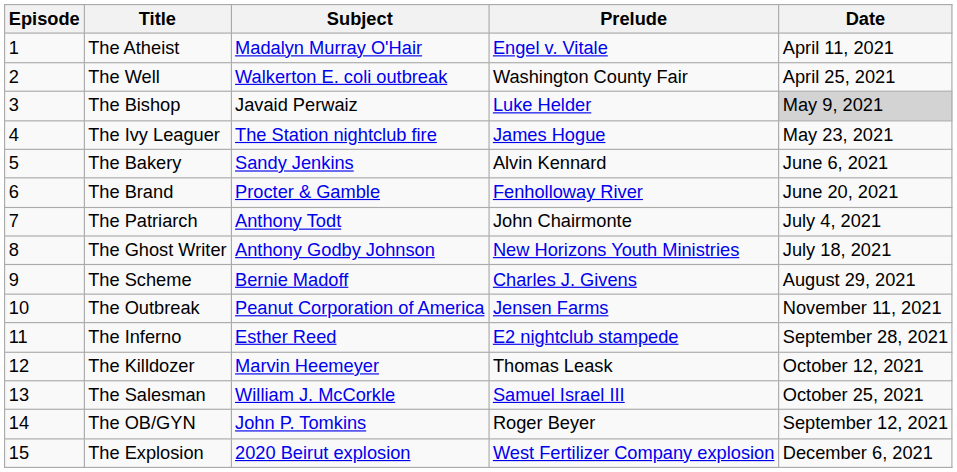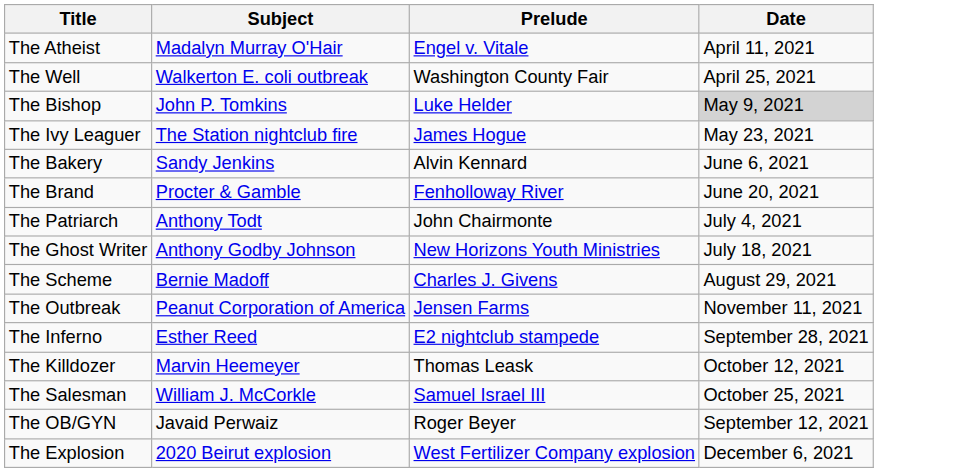 <table class="wikitable">
 <tr>
-<th>Episode</th>
 <th>Title</th>
 <th>Subject</th>
 <th>Prelude</th>
 <th>Date</th>
 </tr>
 <tr>
-<td>1</td>
 <td>The Atheist</td>
 <td><a href='#'>Madalyn Murray O'Hair</a></td>
 <td><a href='#'>Engel v. Vitale</a></td>
 <td>April 11, 2021</td>
 </tr>
 <tr>
-<td>2</td>
 <td>The Well</td>
 <td><a href='#'>Walkerton E. coli outbreak</a></td>
 <td>Washington County Fair</td>
 <td>April 25, 2021</td>
 </tr>
 <tr>
-<td>3</td>
 <td>The Bishop</td>
-<td>Javaid Perwaiz</td>
+<td><a href='#'>John P. Tomkins</a></td>
 <td><a href='#'>Luke Helder</a></td>
 <td style="background: lightgrey;">May 9, 2021</td>
 </tr>
 <tr>
-<td>4</td>
 <td>The Ivy Leaguer</td>
 <td><a href='#'>The Station nightclub fire</a></td>
 <td><a href='#'>James Hogue</a></td>
 <td>May 23, 2021</td>
 </tr>
 <tr>
-<td>5</td>
 <td>The Bakery</td>
 <td><a href='#'>Sandy Jenkins</a></td>
 <td>Alvin Kennard</td>
 <td>June 6, 2021</td>
 </tr>
 <tr>
-<td>6</td>
 <td>The Brand</td>
 <td><a href='#'>Procter & Gamble</a></td>
 <td><a href='#'>Fenholloway River</a></td>
 <td>June 20, 2021</td>
 </tr>
 <tr>
-<td>7</td>
 <td>The Patriarch</td>
 <td><a href='#'>Anthony Todt</a></td>
 <td>John Chairmonte</td>
 <td>July 4, 2021</td>
 </tr>
 <tr>
-<td>8</td>
 <td>The Ghost Writer</td>
 <td><a href='#'>Anthony Godby Johnson</a></td>
 <td><a href='#'>New Horizons Youth Ministries</a></td>
 <td>July 18, 2021</td>
 </tr>
 <tr>
-<td>9</td>
 <td>The Scheme</td>
 <td><a href='#'>Bernie Madoff</a></td>
 <td><a href='#'>Charles J. Givens</a></td>
 <td>August 29, 2021</td>
 </tr>
 <tr>
-<td>10</td>
 <td>The Outbreak</td>
 <td><a href='#'>Peanut Corporation of America</a></td>
 <td><a href='#'>Jensen Farms</a></td>
 <td>November 11, 2021</td>
 </tr>
 <tr>
-<td>11</td>
 <td>The Inferno</td>
 <td><a href='#'>Esther Reed</a></td>
 <td><a href='#'>E2 nightclub stampede</a></td>
 <td>September 28, 2021</td>
 </tr>
 <tr>
-<td>12</td>
 <td>The Killdozer</td>
 <td><a href='#'>Marvin Heemeyer</a></td>
 <td>Thomas Leask</td>
 <td>October 12, 2021</td>
 </tr>
 <tr>
-<td>13</td>
 <td>The Salesman</td>
 <td><a href='#'>William J. McCorkle</a></td>
 <td><a href='#'>Samuel Israel III</a></td>
 <td>October 25, 2021</td>
 </tr>
 <tr>
-<td>14</td>
 <td>The OB/GYN</td>
-<td><a href='#'>John P. Tomkins</a></td>
+<td>Javaid Perwaiz</td>
 <td>Roger Beyer</td>
 <td>September 12, 2021</td>
 </tr>
 <tr>
-<td>15</td>
 <td>The Explosion</td>
 <td><a href='#'>2020 Beirut explosion</a></td>
 <td><a href='#'>West Fertilizer Company explosion</a></td>
 <td>December 6, 2021</td>
 </tr>
 </table>
